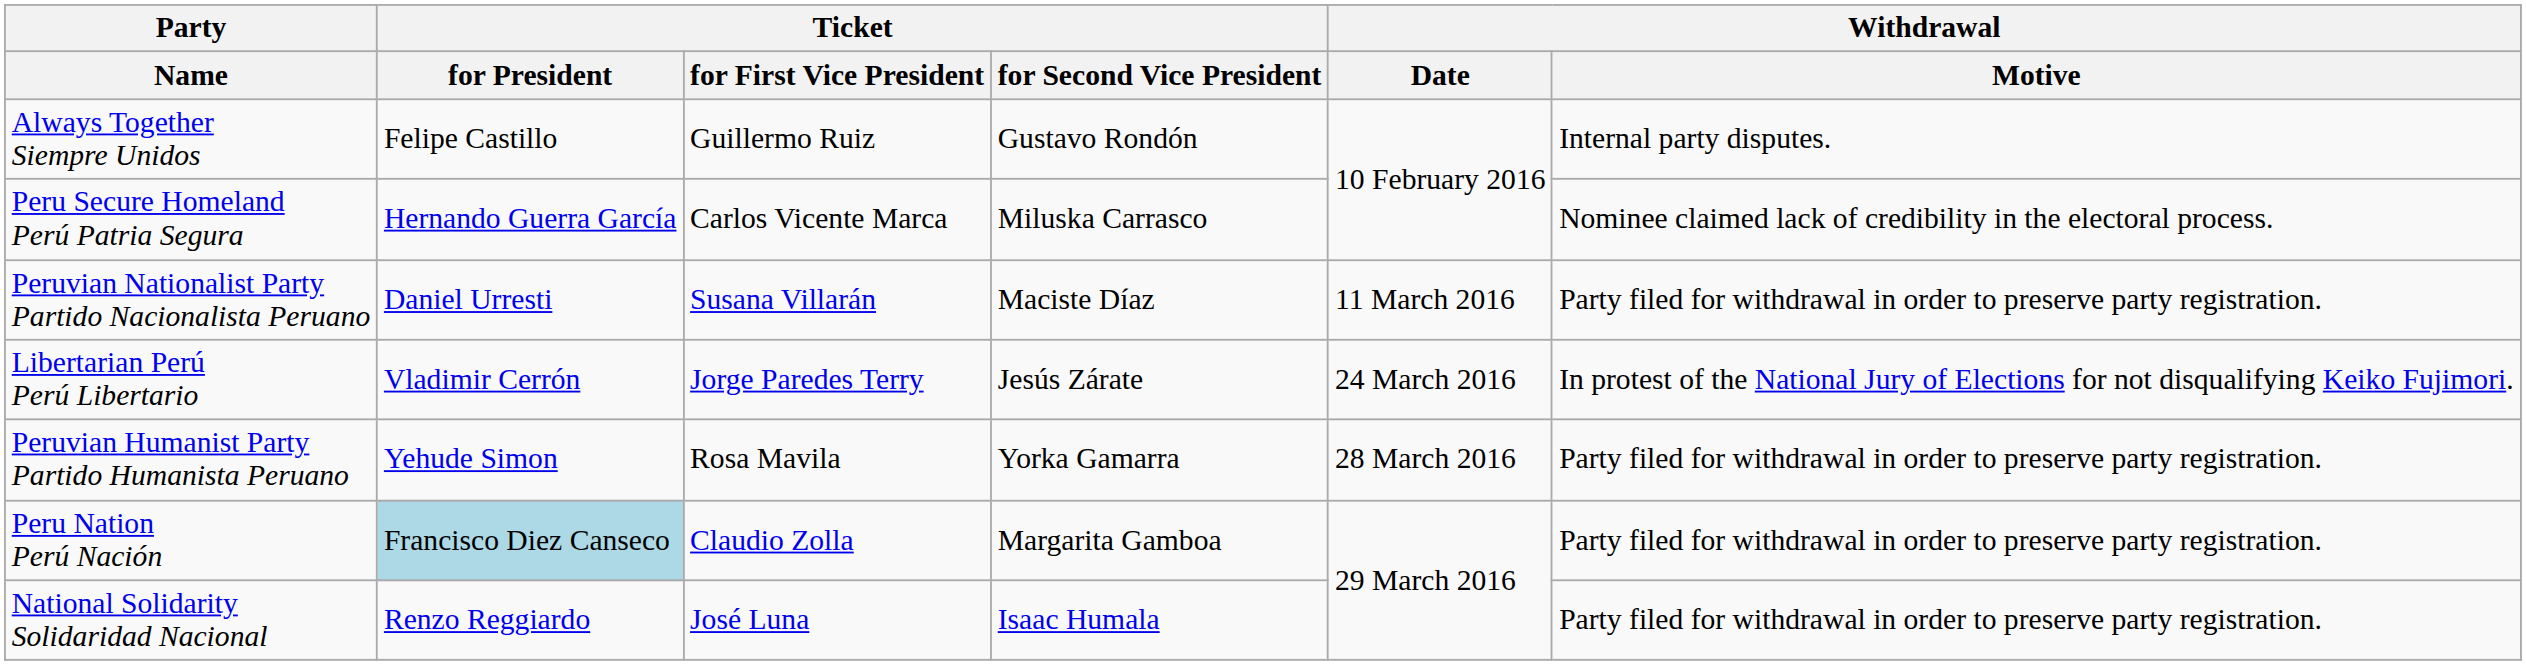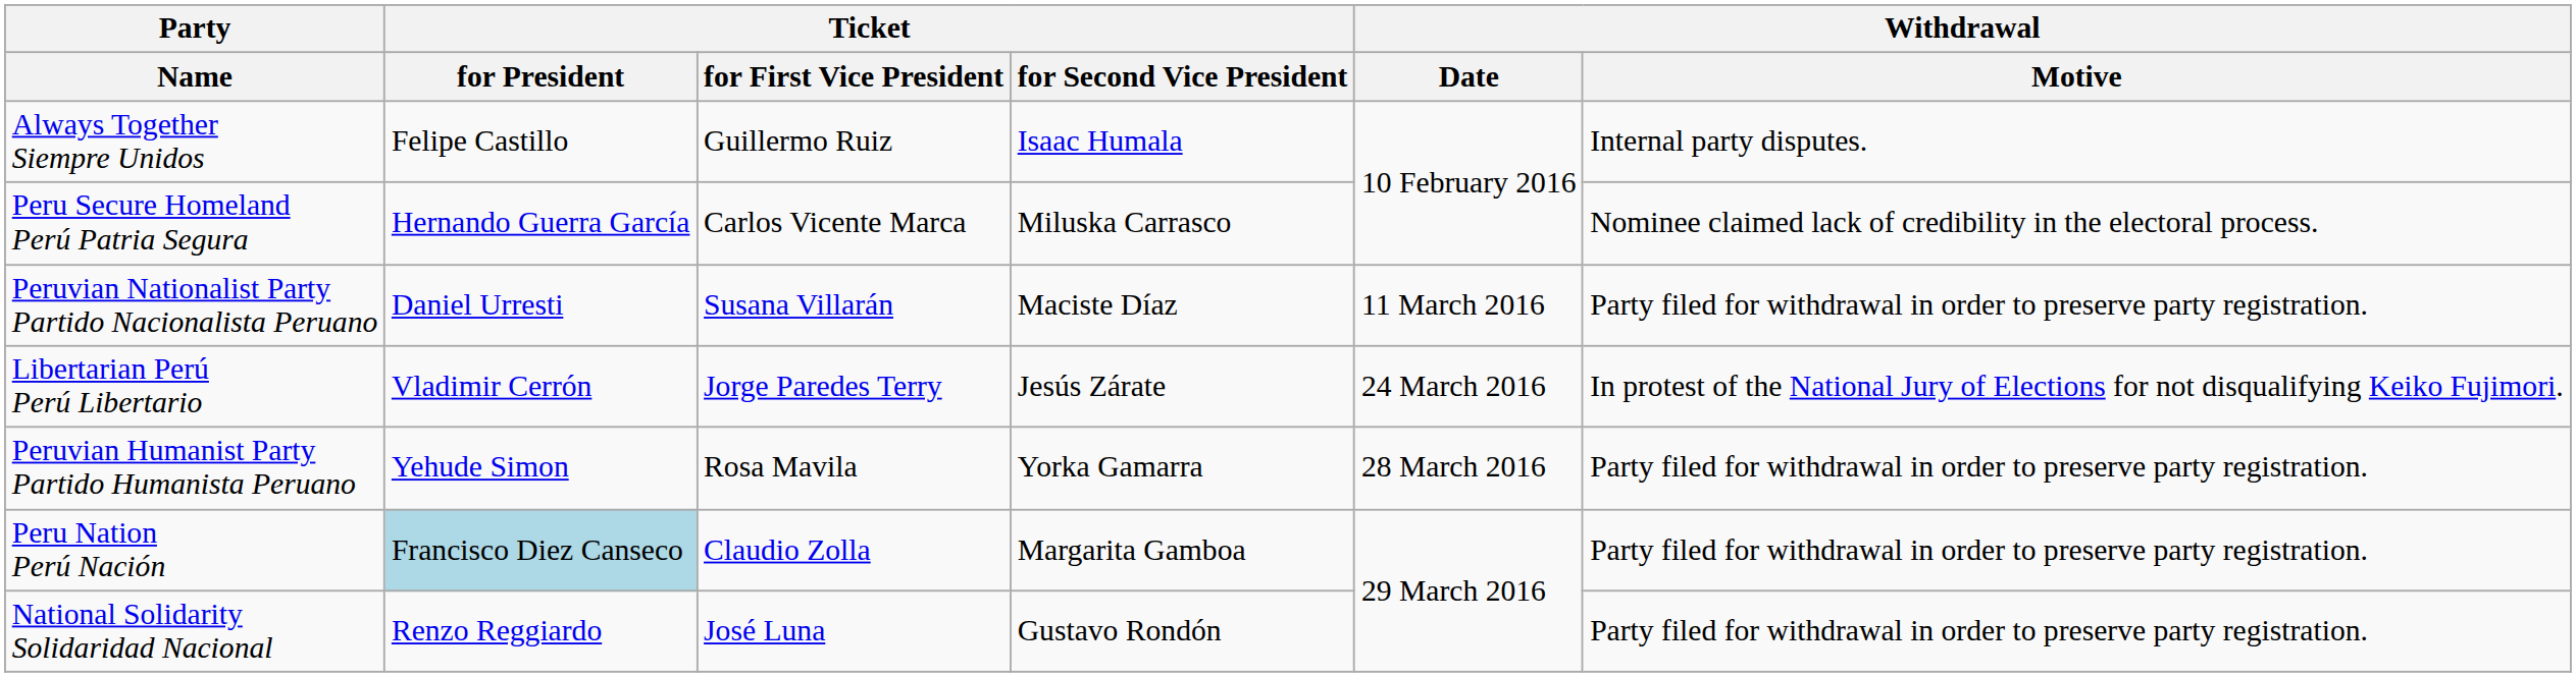 <table class="wikitable">
 <tr style="background:#ddd;">
 <th>Party</th>
 <th colspan=3>Ticket</th>
 <th colspan=2>Withdrawal</th>
 </tr>
 <tr style="background:#eee;">
 <th>Name</th>
 <th>for President</th>
 <th>for First Vice President</th>
 <th>for Second Vice President</th>
 <th>Date</th>
 <th>Motive</th>
 </tr>
 <tr>
 <td><a href='#'>Always Together</a> <br><em>Siempre Unidos</em></td>
 <td>Felipe Castillo</td>
 <td>Guillermo Ruiz</td>
-<td>Gustavo Rondón</td>
+<td><a href='#'>Isaac Humala</a></td>
 <td rowspan="2">10 February 2016</td>
 <td>Internal party disputes.</td>
 </tr>
 <tr>
 <td><a href='#'>Peru Secure Homeland</a> <br><em>Perú Patria Segura</em></td>
 <td><a href='#'>Hernando Guerra García</a></td>
 <td>Carlos Vicente Marca</td>
 <td>Miluska Carrasco</td>
 <td>Nominee claimed lack of credibility in the electoral process.</td>
 </tr>
 <tr>
 <td><a href='#'>Peruvian Nationalist Party</a> <br><em>Partido Nacionalista Peruano</em></td>
 <td><a href='#'>Daniel Urresti</a></td>
 <td><a href='#'>Susana Villarán</a></td>
 <td>Maciste Díaz</td>
 <td>11 March 2016</td>
 <td>Party filed for withdrawal in order to preserve party registration.</td>
 </tr>
 <tr>
 <td><a href='#'>Libertarian Perú</a> <br><em>Perú Libertario</em></td>
 <td><a href='#'>Vladimir Cerrón</a></td>
 <td><a href='#'>Jorge Paredes Terry</a></td>
 <td>Jesús Zárate</td>
 <td>24 March 2016</td>
 <td>In protest of the <a href='#'>National Jury of Elections</a> for not disqualifying <a href='#'>Keiko Fujimori</a>.</td>
 </tr>
 <tr>
 <td><a href='#'>Peruvian Humanist Party</a> <br><em>Partido Humanista Peruano</em></td>
 <td><a href='#'>Yehude Simon</a></td>
 <td>Rosa Mavila</td>
 <td>Yorka Gamarra</td>
 <td>28 March 2016</td>
 <td>Party filed for withdrawal in order to preserve party registration.</td>
 </tr>
 <tr>
 <td><a href='#'>Peru Nation</a> <br><em>Perú Nación</em></td>
 <td style="background: lightblue;">Francisco Diez Canseco</td>
 <td><a href='#'>Claudio Zolla</a></td>
 <td>Margarita Gamboa</td>
 <td rowspan="2">29 March 2016</td>
 <td>Party filed for withdrawal in order to preserve party registration.</td>
 </tr>
 <tr>
 <td><a href='#'>National Solidarity</a> <br><em>Solidaridad Nacional</em></td>
 <td><a href='#'>Renzo Reggiardo</a></td>
 <td><a href='#'>José Luna</a></td>
-<td><a href='#'>Isaac Humala</a></td>
+<td>Gustavo Rondón</td>
 <td>Party filed for withdrawal in order to preserve party registration.</td>
 </tr>
 </table>
